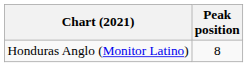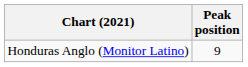 <table class="wikitable">
 <tr>
 <th>Chart (2021)</th>
 <th>Peak<br>position</th>
 </tr>
 <tr>
 <td>Honduras Anglo (<a href='#'>Monitor Latino</a>)</td>
-<td style="text-align:center;">8</td>
+<td style="text-align:center;">9</td>
 </tr>
 </table>
